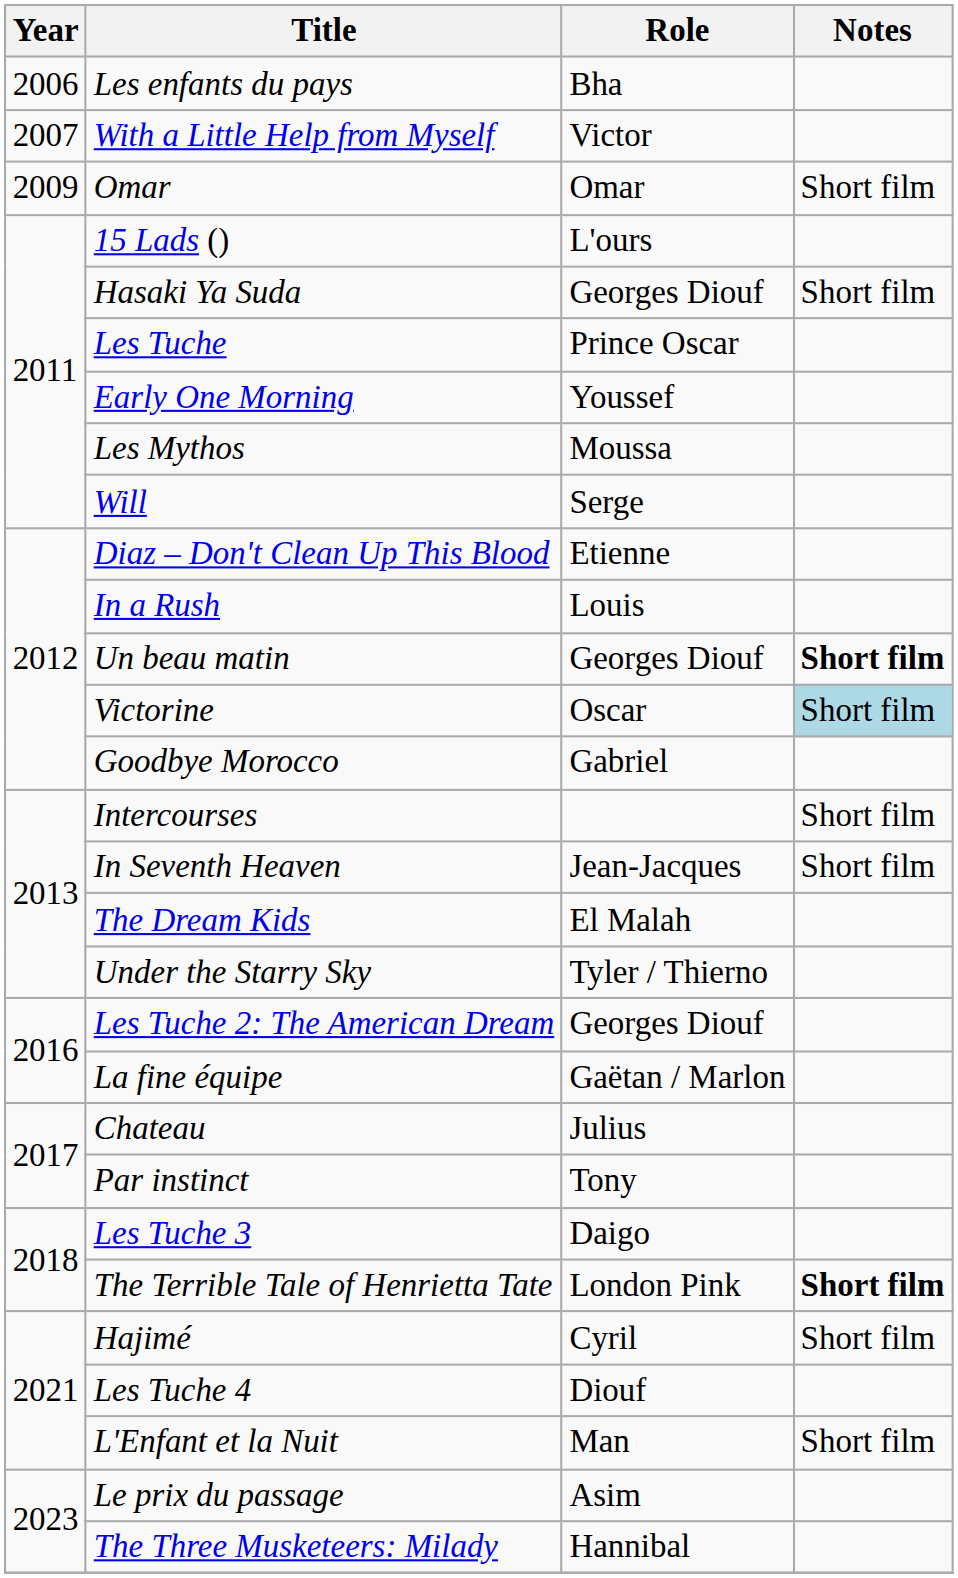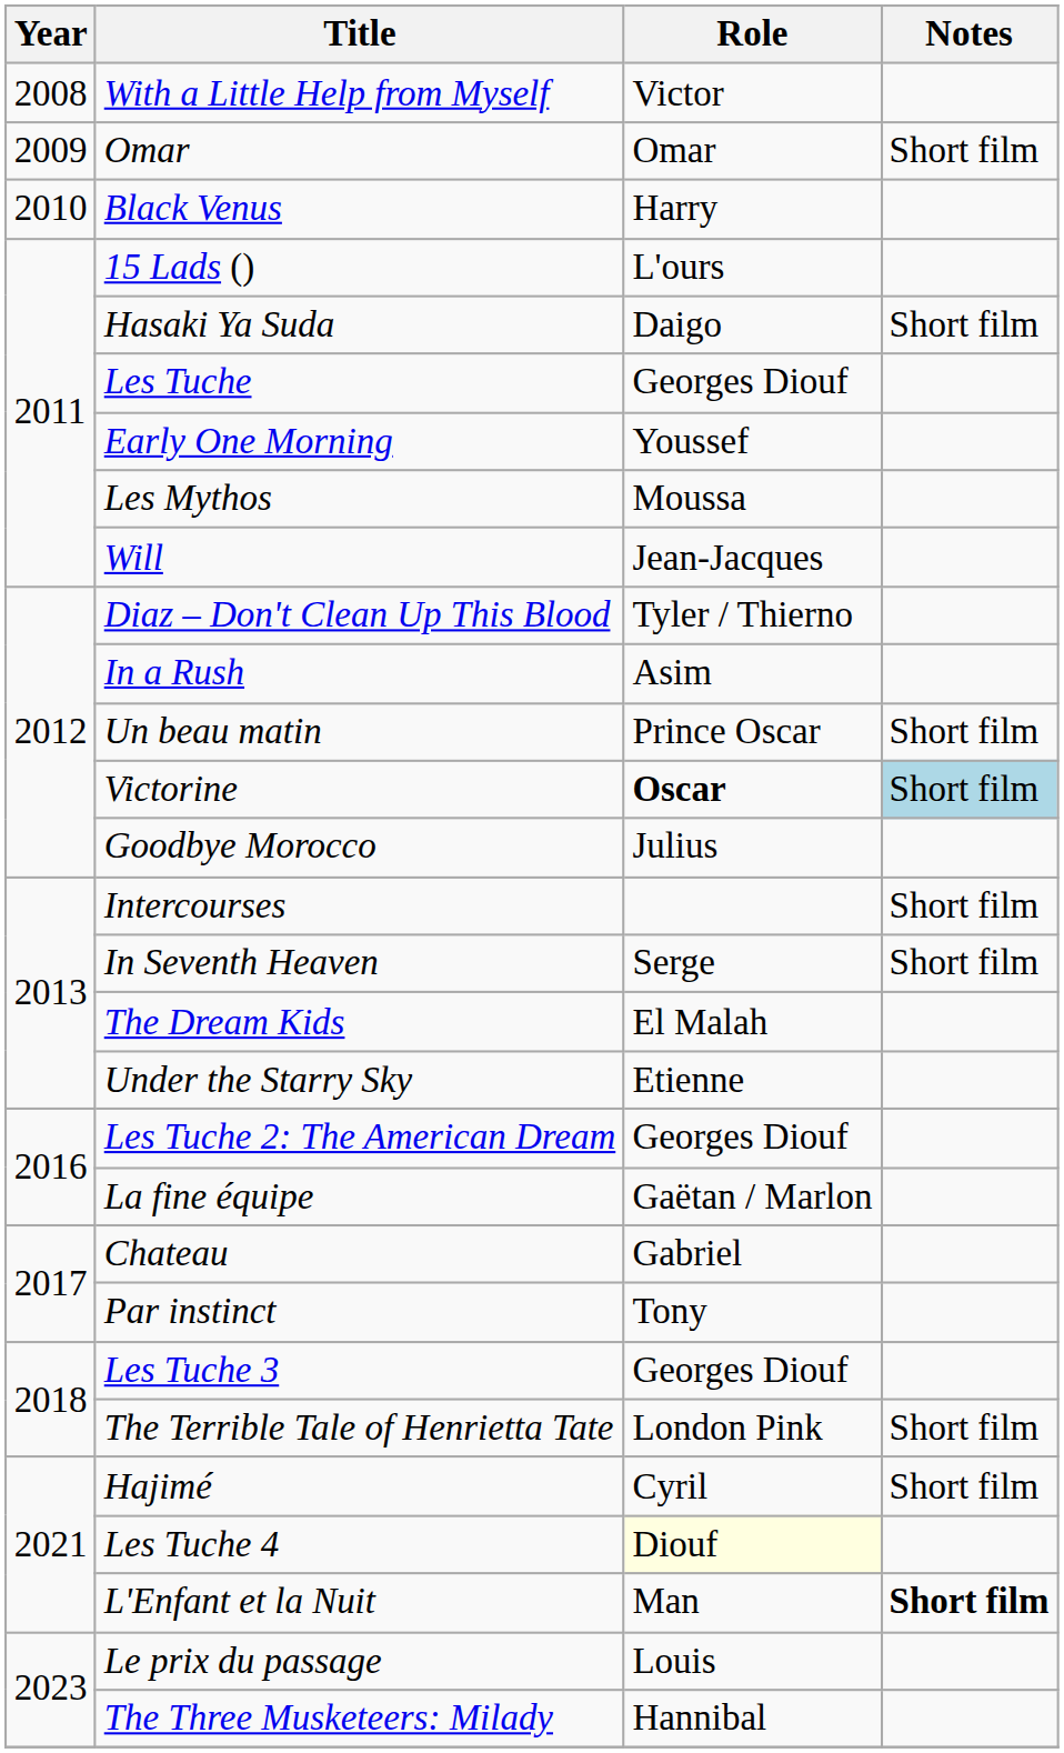 <table class="wikitable sortable">
 <tr>
 <th>Year</th>
 <th>Title</th>
 <th>Role</th>
 <th class="unsortable">Notes</th>
 </tr>
 <tr>
-<td>2006</td>
-<td><em>Les enfants du pays</em></td>
-<td>Bha</td>
-<td></td>
-</tr>
-<tr>
-<td>2007</td>
+<td>2008</td>
 <td><em><a href='#'>With a Little Help from Myself</a></em></td>
 <td>Victor</td>
 <td></td>
 </tr>
 <tr>
 <td>2009</td>
 <td><em>Omar</em></td>
 <td>Omar</td>
 <td>Short film</td>
 </tr>
 <tr>
+<td>2010</td>
+<td><em><a href='#'>Black Venus</a></em></td>
+<td>Harry</td>
+<td></td>
+</tr>
+<tr>
 <td rowspan="6">2011</td>
 <td><em><a href='#'>15 Lads</a></em> ()</td>
 <td>L'ours</td>
 <td></td>
 </tr>
 <tr>
 <td><em>Hasaki Ya Suda</em></td>
-<td>Georges Diouf</td>
+<td>Daigo</td>
 <td>Short film</td>
 </tr>
 <tr>
 <td><em><a href='#'>Les Tuche</a></em></td>
-<td>Prince Oscar</td>
+<td>Georges Diouf</td>
 <td></td>
 </tr>
 <tr>
 <td><em><a href='#'>Early One Morning</a></em></td>
 <td>Youssef</td>
 <td></td>
 </tr>
 <tr>
 <td><em>Les Mythos</em></td>
 <td>Moussa</td>
 <td></td>
 </tr>
 <tr>
 <td><em><a href='#'>Will</a></em></td>
-<td>Serge</td>
+<td>Jean-Jacques</td>
 <td></td>
 </tr>
 <tr>
 <td rowspan="5">2012</td>
 <td><em><a href='#'>Diaz – Don't Clean Up This Blood</a></em></td>
-<td>Etienne</td>
+<td>Tyler / Thierno</td>
 <td></td>
 </tr>
 <tr>
 <td><em><a href='#'>In a Rush</a></em></td>
-<td>Louis</td>
+<td>Asim</td>
 <td></td>
 </tr>
 <tr>
 <td><em>Un beau matin</em></td>
-<td>Georges Diouf</td>
-<td><strong>Short film</strong></td>
+<td>Prince Oscar</td>
+<td>Short film</td>
 </tr>
 <tr>
 <td><em>Victorine</em></td>
-<td>Oscar</td>
+<td><strong>Oscar</strong></td>
 <td style="background: lightblue;">Short film</td>
 </tr>
 <tr>
 <td><em>Goodbye Morocco</em></td>
-<td>Gabriel</td>
+<td>Julius</td>
 </tr>
 <tr>
 <td rowspan="4">2013</td>
 <td><em>Intercourses</em></td>
 <td></td>
 <td>Short film</td>
 </tr>
 <tr>
 <td><em>In Seventh Heaven</em></td>
-<td>Jean-Jacques</td>
+<td>Serge</td>
 <td>Short film</td>
 </tr>
 <tr>
 <td><em><a href='#'>The Dream Kids</a></em></td>
 <td>El Malah</td>
 <td></td>
 </tr>
 <tr>
 <td><em>Under the Starry Sky</em></td>
-<td>Tyler / Thierno</td>
+<td>Etienne</td>
 <td></td>
 </tr>
 <tr>
 <td rowspan="2">2016</td>
 <td><em><a href='#'>Les Tuche 2: The American Dream</a></em></td>
 <td>Georges Diouf</td>
 <td></td>
 </tr>
 <tr>
 <td><em>La fine équipe</em></td>
 <td>Gaëtan / Marlon</td>
 <td></td>
 </tr>
 <tr>
 <td rowspan="2">2017</td>
 <td><em>Chateau</em></td>
-<td>Julius</td>
+<td>Gabriel</td>
 <td></td>
 </tr>
 <tr>
 <td><em>Par instinct</em></td>
 <td>Tony</td>
 <td></td>
 </tr>
 <tr>
 <td rowspan="2">2018</td>
 <td><em><a href='#'>Les Tuche 3</a></em></td>
-<td>Daigo</td>
+<td>Georges Diouf</td>
 <td></td>
 </tr>
 <tr>
 <td><em>The Terrible Tale of Henrietta Tate</em></td>
 <td>London Pink</td>
-<td><strong>Short film</strong></td>
+<td>Short film</td>
 </tr>
 <tr>
 <td rowspan="3">2021</td>
 <td><em>Hajimé</em></td>
 <td>Cyril</td>
 <td>Short film</td>
 </tr>
 <tr>
 <td><em>Les Tuche 4</em></td>
-<td>Diouf</td>
+<td style="background: lightyellow;">Diouf</td>
 <td></td>
 </tr>
 <tr>
 <td><em>L'Enfant et la Nuit</em></td>
 <td>Man</td>
-<td>Short film</td>
+<td><strong>Short film</strong></td>
 </tr>
 <tr>
 <td rowspan="2">2023</td>
 <td><em>Le prix du passage</em></td>
-<td>Asim</td>
+<td>Louis</td>
 <td></td>
 </tr>
 <tr>
 <td><em><a href='#'>The Three Musketeers: Milady</a></em></td>
 <td>Hannibal</td>
 <td></td>
 </tr>
 <tr>
 </tr>
 </table>
